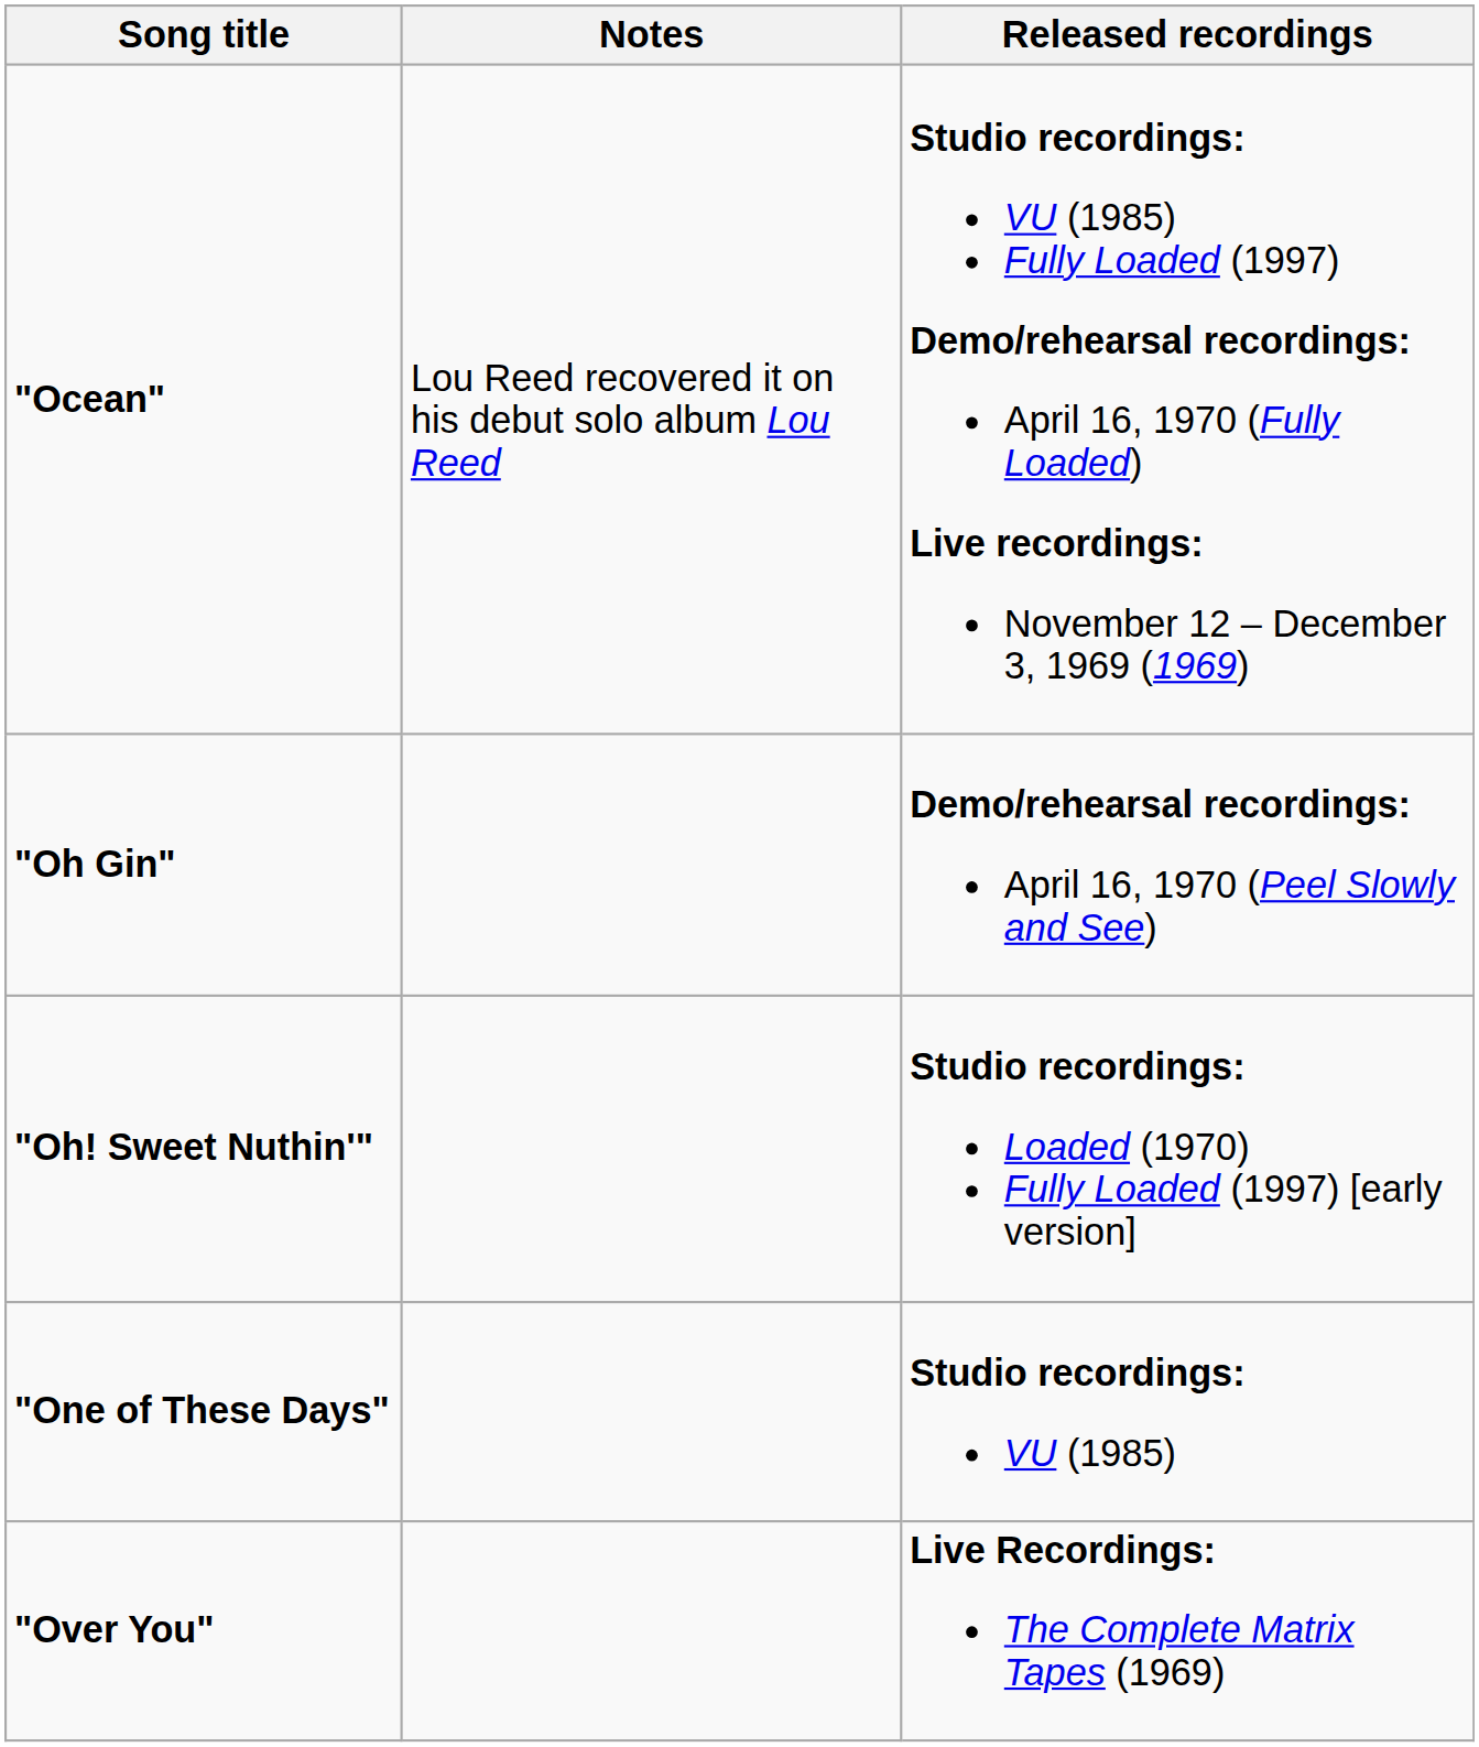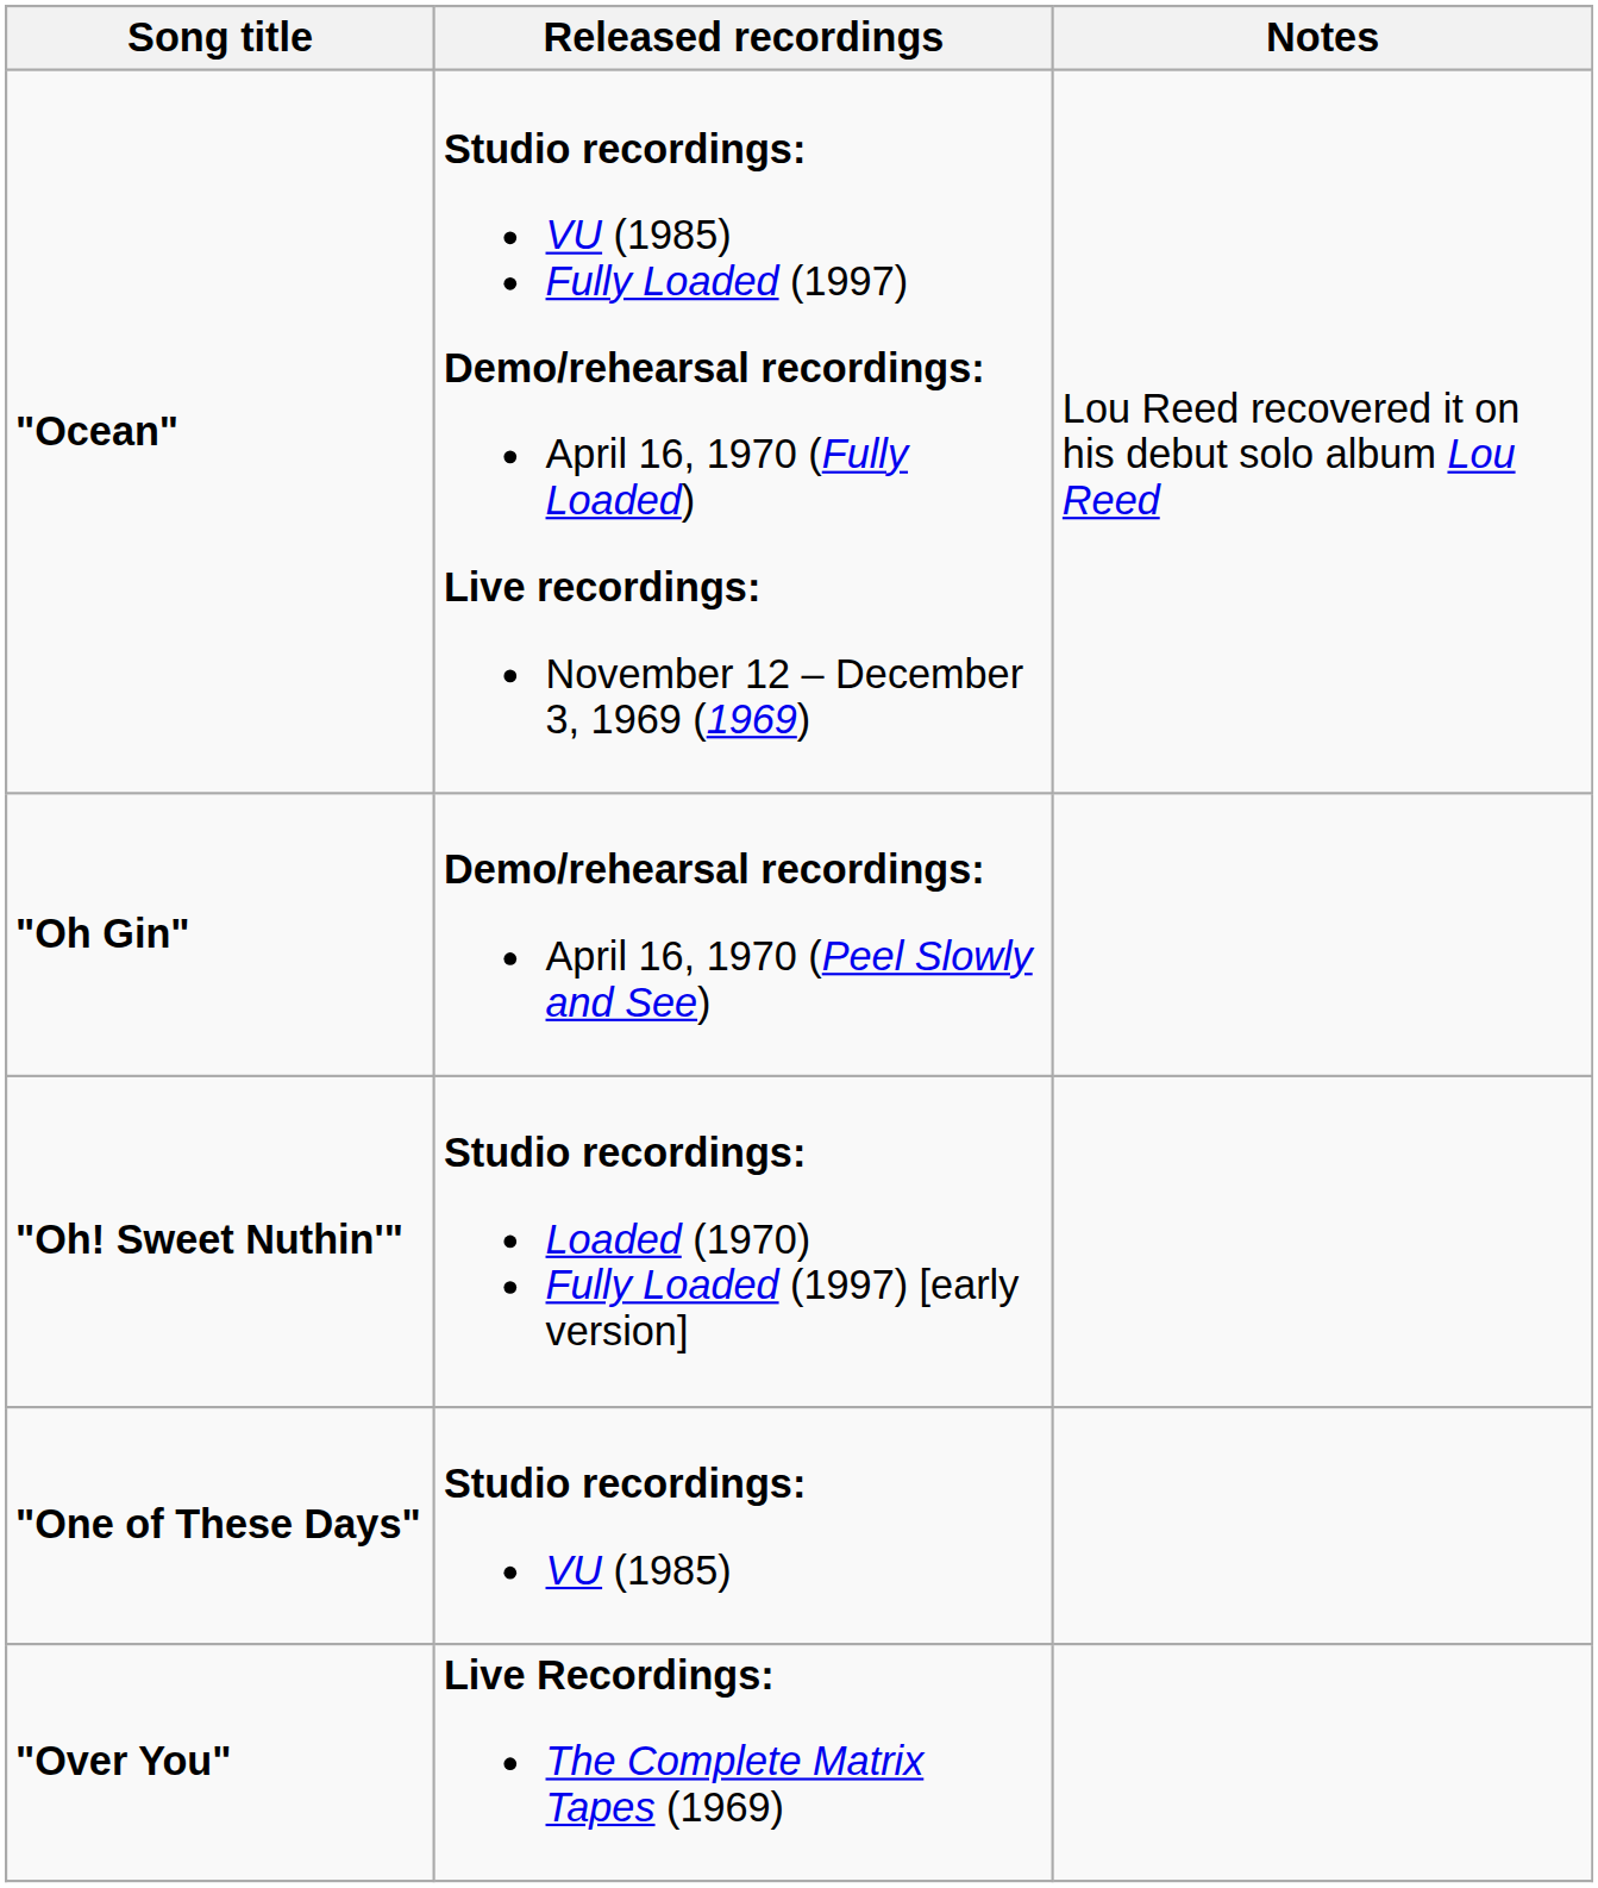 <table class="wikitable" style="width:100%;">
 <tr>
 <th style="width:27%;">Song title</th>
+<th style="width:39%;">Released recordings</th>
 <th style="width:34%;">Notes</th>
-<th style="width:39%;">Released recordings</th>
 </tr>
 <tr>
 <td><strong>"Ocean"</strong></td>
+<td><br><strong>Studio recordings:</strong><ul><li><em><a href='#'>VU</a></em> (1985)</li><li><em><a href='#'>Fully Loaded</a></em> (1997)</li></ul><strong>Demo/rehearsal recordings:</strong><ul><li>April 16, 1970 (<em><a href='#'>Fully Loaded</a></em>)</li></ul><strong>Live recordings:</strong><ul><li>November 12 – December 3, 1969 (<em><a href='#'>1969</a></em>)</li></ul></td>
 <td><br>Lou Reed recovered it on his debut solo album <em><a href='#'>Lou Reed</a></em></td>
-<td><br><strong>Studio recordings:</strong><ul><li><em><a href='#'>VU</a></em> (1985)</li><li><em><a href='#'>Fully Loaded</a></em> (1997)</li></ul><strong>Demo/rehearsal recordings:</strong><ul><li>April 16, 1970 (<em><a href='#'>Fully Loaded</a></em>)</li></ul><strong>Live recordings:</strong><ul><li>November 12 – December 3, 1969 (<em><a href='#'>1969</a></em>)</li></ul></td>
 </tr>
 <tr>
 <td><strong>"Oh Gin"</strong></td>
+<td><br><strong>Demo/rehearsal recordings:</strong><ul><li>April 16, 1970 (<em><a href='#'>Peel Slowly and See</a></em>)</li></ul></td>
 <td></td>
-<td><br><strong>Demo/rehearsal recordings:</strong><ul><li>April 16, 1970 (<em><a href='#'>Peel Slowly and See</a></em>)</li></ul></td>
 </tr>
 <tr>
 <td><strong>"Oh! Sweet Nuthin'"</strong></td>
+<td><br><strong>Studio recordings:</strong><ul><li><em><a href='#'>Loaded</a></em> (1970)</li><li><em><a href='#'>Fully Loaded</a></em> (1997) [early version]</li></ul></td>
 <td></td>
-<td><br><strong>Studio recordings:</strong><ul><li><em><a href='#'>Loaded</a></em> (1970)</li><li><em><a href='#'>Fully Loaded</a></em> (1997) [early version]</li></ul></td>
 </tr>
 <tr>
 <td><strong>"One of These Days"</strong></td>
+<td><br><strong>Studio recordings:</strong><ul><li><em><a href='#'>VU</a></em> (1985)</li></ul></td>
 <td></td>
-<td><br><strong>Studio recordings:</strong><ul><li><em><a href='#'>VU</a></em> (1985)</li></ul></td>
 </tr>
 <tr>
 <td><strong>"Over You"</strong></td>
+<td><strong>Live Recordings:</strong><br><ul><li><em><a href='#'>The Complete Matrix Tapes</a></em> (1969)</li></ul></td>
 <td></td>
-<td><strong>Live Recordings:</strong><br><ul><li><em><a href='#'>The Complete Matrix Tapes</a></em> (1969)</li></ul></td>
 </tr>
 </table>
